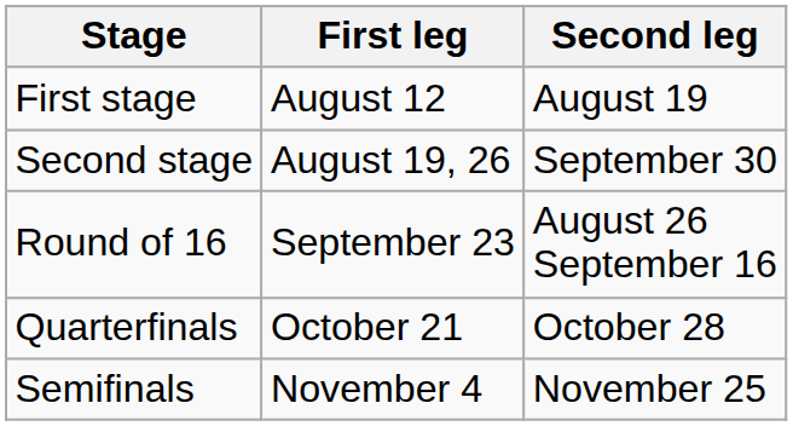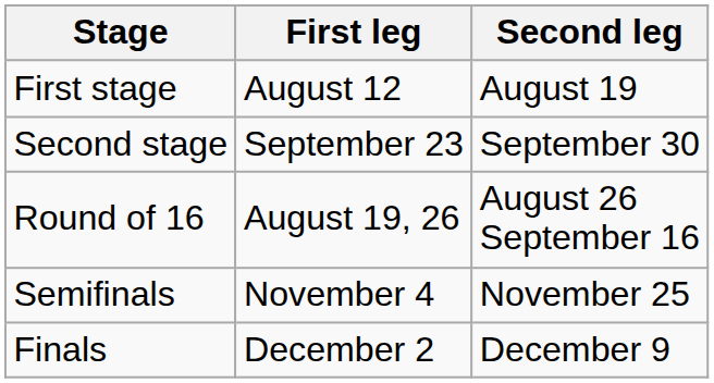 <table class="wikitable">
 <tr>
 <th>Stage</th>
 <th>First leg</th>
 <th>Second leg</th>
 </tr>
 <tr>
 <td>First stage</td>
 <td>August 12</td>
 <td>August 19</td>
 </tr>
 <tr>
 <td>Second stage</td>
-<td>August 19, 26</td>
+<td>September 23</td>
 <td>September 30</td>
 </tr>
 <tr>
 <td>Round of 16</td>
-<td>September 23</td>
+<td>August 19, 26</td>
 <td>August 26<br>September 16</td>
-</tr>
-<tr>
-<td>Quarterfinals</td>
-<td>October 21</td>
-<td>October 28</td>
 </tr>
 <tr>
 <td>Semifinals</td>
 <td>November 4</td>
 <td>November 25</td>
 </tr>
+<tr>
+<td>Finals</td>
+<td>December 2</td>
+<td>December 9</td>
+</tr>
 </table>
